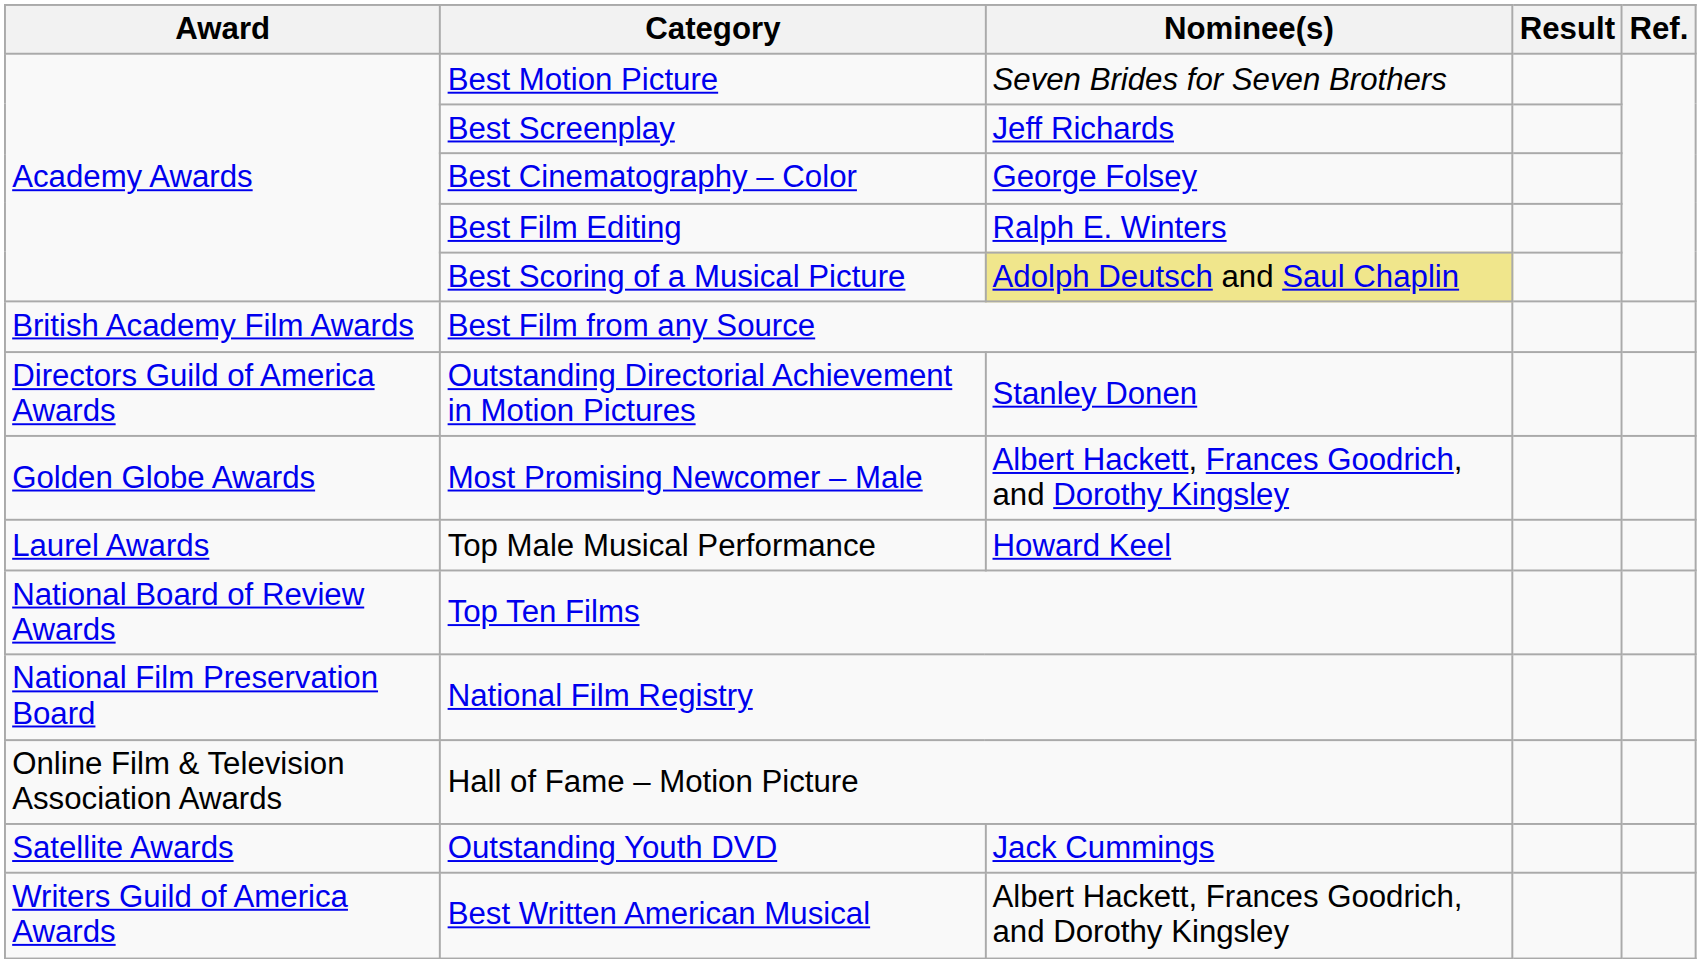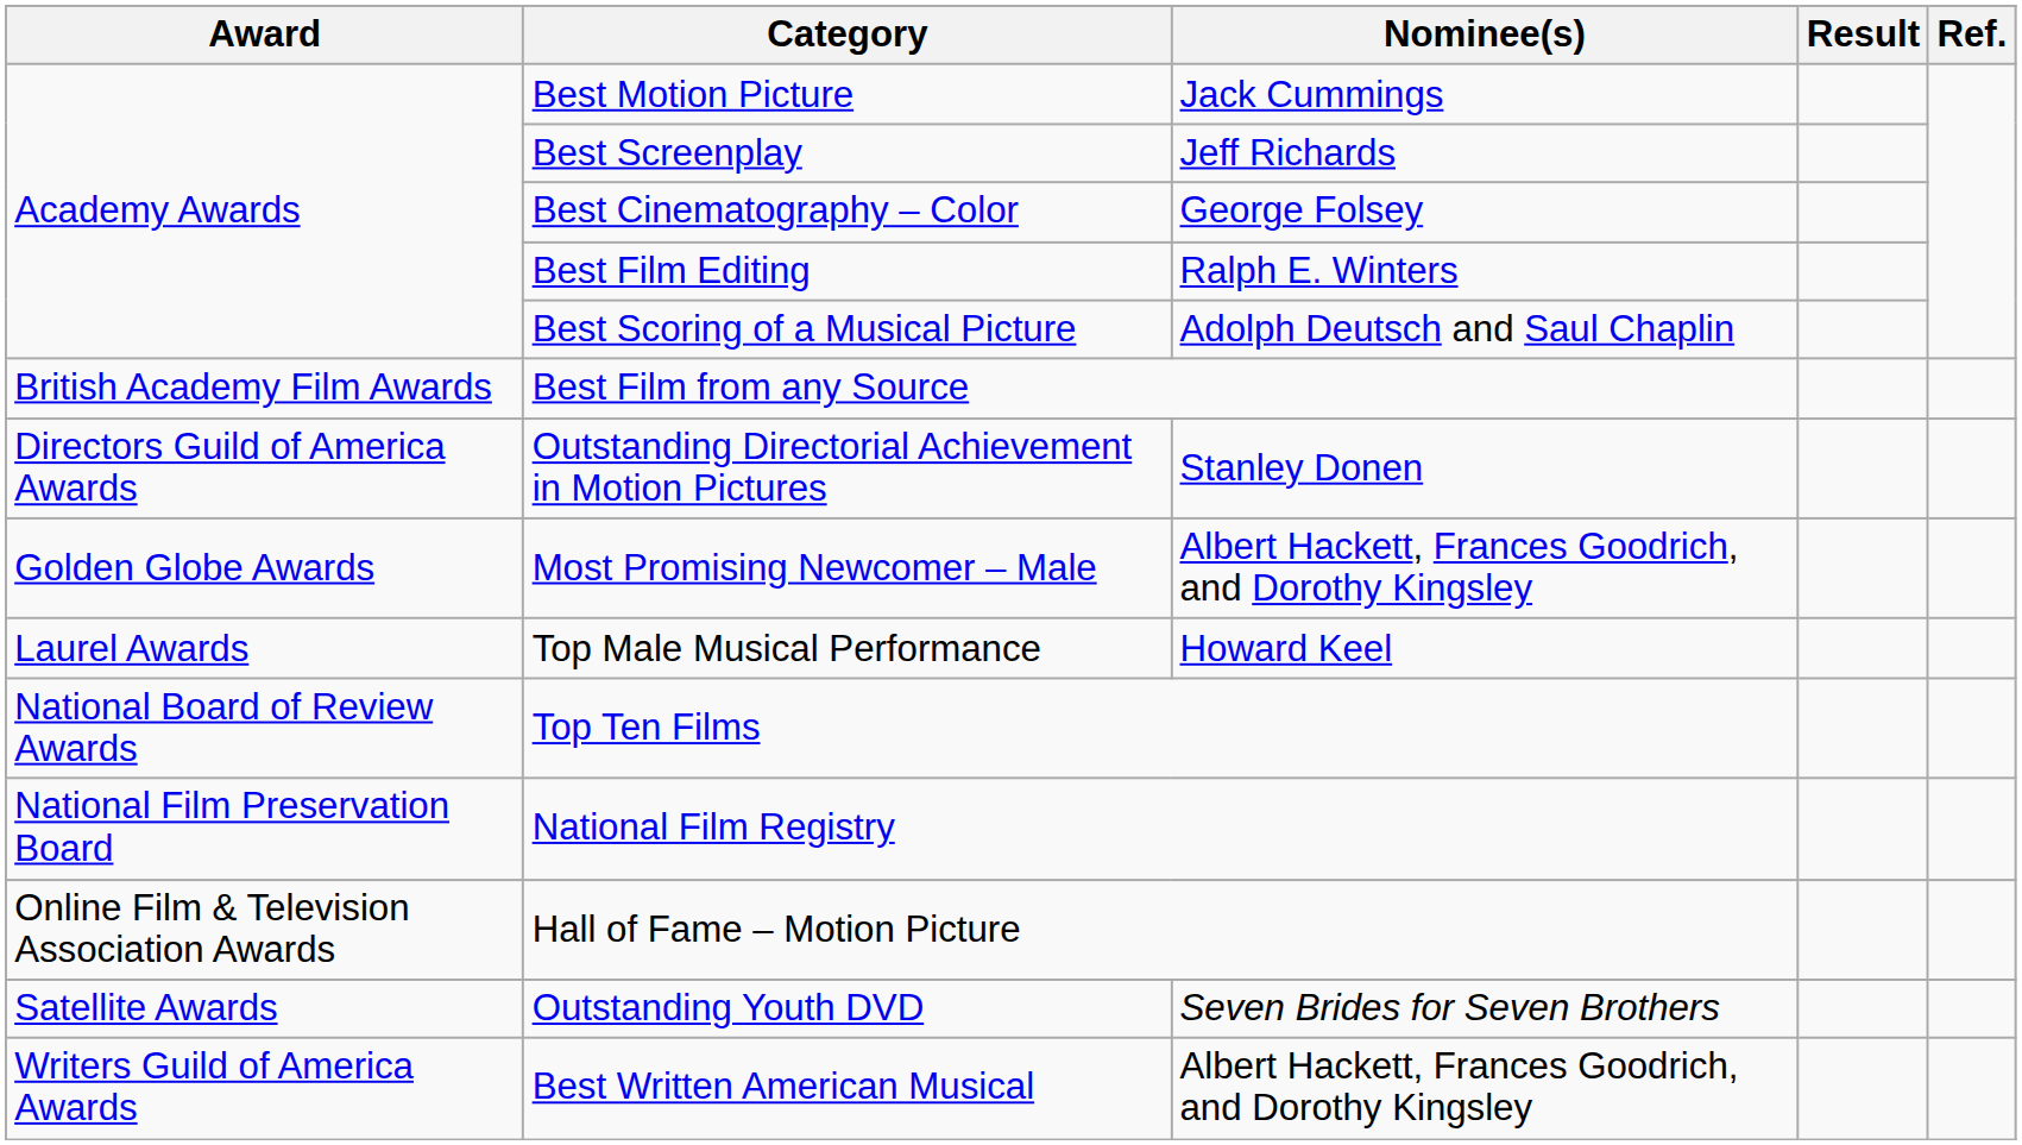 <table class="wikitable plainrowheaders">
 <tr>
 <th>Award</th>
 <th>Category</th>
 <th>Nominee(s)</th>
 <th>Result</th>
 <th>Ref.</th>
 </tr>
 <tr>
 <td rowspan="5"><a href='#'>Academy Awards</a></td>
 <td><a href='#'>Best Motion Picture</a></td>
-<td><em>Seven Brides for Seven Brothers</em> </td>
+<td><a href='#'>Jack Cummings</a></td>
 <td></td>
 <td align="center" rowspan="5"></td>
 </tr>
 <tr>
 <td><a href='#'>Best Screenplay</a></td>
 <td><a href='#'>Jeff Richards</a></td>
 <td></td>
 </tr>
 <tr>
 <td><a href='#'>Best Cinematography – Color</a></td>
 <td><a href='#'>George Folsey</a></td>
 <td></td>
 </tr>
 <tr>
 <td><a href='#'>Best Film Editing</a></td>
 <td><a href='#'>Ralph E. Winters</a></td>
 <td></td>
 </tr>
 <tr>
 <td><a href='#'>Best Scoring of a Musical Picture</a></td>
-<td style="background: khaki;"><a href='#'>Adolph Deutsch</a> and <a href='#'>Saul Chaplin</a></td>
+<td><a href='#'>Adolph Deutsch</a> and <a href='#'>Saul Chaplin</a></td>
 <td></td>
 </tr>
 <tr>
 <td><a href='#'>British Academy Film Awards</a></td>
 <td colspan="2"><a href='#'>Best Film from any Source</a></td>
 <td></td>
 <td align="center"></td>
 </tr>
 <tr>
 <td><a href='#'>Directors Guild of America Awards</a></td>
 <td><a href='#'>Outstanding Directorial Achievement in Motion Pictures</a></td>
 <td><a href='#'>Stanley Donen</a></td>
 <td></td>
 <td align="center"></td>
 </tr>
 <tr>
 <td><a href='#'>Golden Globe Awards</a></td>
 <td><a href='#'>Most Promising Newcomer – Male</a></td>
 <td><a href='#'>Albert Hackett</a>, <a href='#'>Frances Goodrich</a>, and <a href='#'>Dorothy Kingsley</a></td>
 <td></td>
 <td align="center"></td>
 </tr>
 <tr>
 <td><a href='#'>Laurel Awards</a></td>
 <td>Top Male Musical Performance</td>
 <td><a href='#'>Howard Keel</a></td>
 <td></td>
 <td align="center"></td>
 </tr>
 <tr>
 <td><a href='#'>National Board of Review Awards</a></td>
 <td colspan="2"><a href='#'>Top Ten Films</a></td>
 <td></td>
 <td align="center"></td>
 </tr>
 <tr>
 <td><a href='#'>National Film Preservation Board</a></td>
 <td colspan="2"><a href='#'>National Film Registry</a></td>
 <td></td>
 <td align="center"></td>
 </tr>
 <tr>
 <td>Online Film & Television Association Awards</td>
 <td colspan="2">Hall of Fame – Motion Picture</td>
 <td></td>
 <td align="center"></td>
 </tr>
 <tr>
 <td><a href='#'>Satellite Awards</a></td>
 <td><a href='#'>Outstanding Youth DVD</a></td>
-<td><a href='#'>Jack Cummings</a></td>
+<td><em>Seven Brides for Seven Brothers</em> </td>
 <td></td>
 <td align="center"></td>
 </tr>
 <tr>
 <td><a href='#'>Writers Guild of America Awards</a></td>
 <td><a href='#'>Best Written American Musical</a></td>
 <td>Albert Hackett, Frances Goodrich, and Dorothy Kingsley</td>
 <td></td>
 <td align="center"></td>
 </tr>
 </table>
